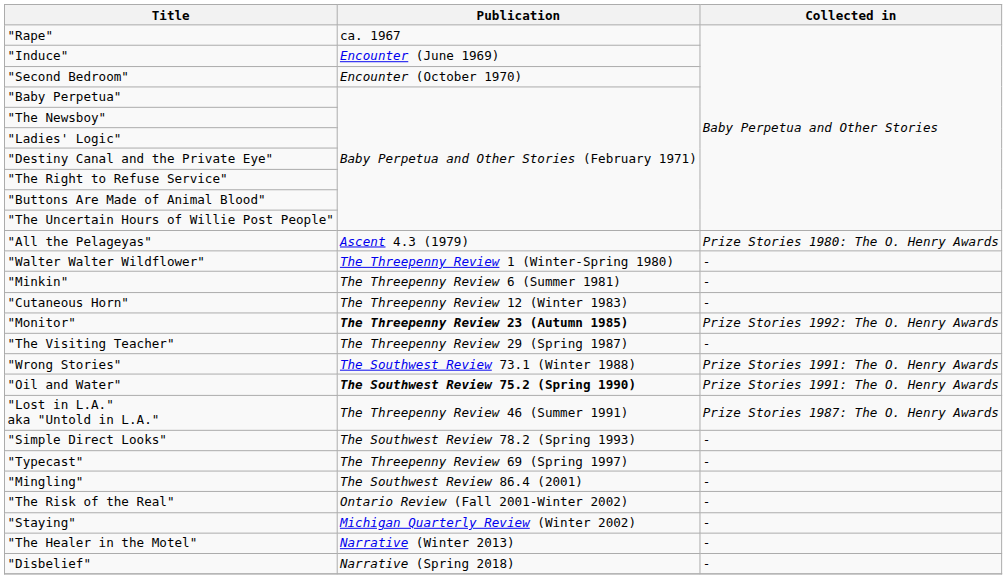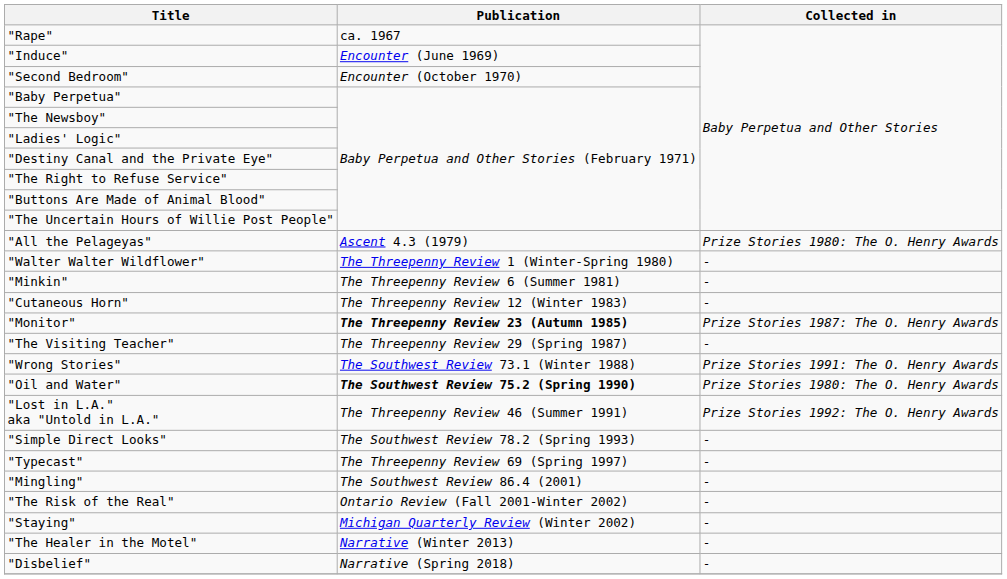 <table class="wikitable">
 <tr>
 <th>Title</th>
 <th>Publication</th>
 <th>Collected in</th>
 </tr>
 <tr>
 <td>"Rape"</td>
 <td>ca. 1967</td>
 <td rowspan=10><em>Baby Perpetua and Other Stories</em></td>
 </tr>
 <tr>
 <td>"Induce"</td>
 <td><em><a href='#'>Encounter</a></em> (June 1969)</td>
 </tr>
 <tr>
 <td>"Second Bedroom"</td>
 <td><em>Encounter</em> (October 1970)</td>
 </tr>
 <tr>
 <td>"Baby Perpetua"</td>
 <td rowspan=7><em>Baby Perpetua and Other Stories</em> (February 1971)</td>
 </tr>
 <tr>
 <td>"The Newsboy"</td>
 </tr>
 <tr>
 <td>"Ladies' Logic"</td>
 </tr>
 <tr>
 <td>"Destiny Canal and the Private Eye"</td>
 </tr>
 <tr>
 <td>"The Right to Refuse Service"</td>
 </tr>
 <tr>
 <td>"Buttons Are Made of Animal Blood"</td>
 </tr>
 <tr>
 <td>"The Uncertain Hours of Willie Post People"</td>
 </tr>
 <tr>
 <td>"All the Pelageyas"</td>
 <td><em><a href='#'>Ascent</a></em> 4.3 (1979)</td>
 <td><em>Prize Stories 1980: The O. Henry Awards</em></td>
 </tr>
 <tr>
 <td>"Walter Walter Wildflower"</td>
 <td><em><a href='#'>The Threepenny Review</a></em> 1 (Winter-Spring 1980)</td>
 <td>-</td>
 </tr>
 <tr>
 <td>"Minkin"</td>
 <td><em>The Threepenny Review</em> 6 (Summer 1981)</td>
 <td>-</td>
 </tr>
 <tr>
 <td>"Cutaneous Horn"</td>
 <td><em>The Threepenny Review</em> 12 (Winter 1983)</td>
 <td>-</td>
 </tr>
 <tr>
 <td>"Monitor"</td>
 <td><strong><em>The Threepenny Review</em> 23 (Autumn 1985)</strong></td>
-<td><em>Prize Stories 1992: The O. Henry Awards</em></td>
+<td><em>Prize Stories 1987: The O. Henry Awards</em></td>
 </tr>
 <tr>
 <td>"The Visiting Teacher"</td>
 <td><em>The Threepenny Review</em> 29 (Spring 1987)</td>
 <td>-</td>
 </tr>
 <tr>
 <td>"Wrong Stories"</td>
 <td><em><a href='#'>The Southwest Review</a></em> 73.1 (Winter 1988)</td>
 <td><em>Prize Stories 1991: The O. Henry Awards</em></td>
 </tr>
 <tr>
 <td>"Oil and Water"</td>
 <td><strong><em>The Southwest Review</em> 75.2 (Spring 1990)</strong></td>
-<td><em>Prize Stories 1991: The O. Henry Awards</em></td>
+<td><em>Prize Stories 1980: The O. Henry Awards</em></td>
 </tr>
 <tr>
 <td>"Lost in L.A."<br>aka "Untold in L.A."</td>
 <td><em>The Threepenny Review</em> 46 (Summer 1991)</td>
-<td><em>Prize Stories 1987: The O. Henry Awards</em></td>
+<td><em>Prize Stories 1992: The O. Henry Awards</em></td>
 </tr>
 <tr>
 <td>"Simple Direct Looks"</td>
 <td><em>The Southwest Review</em> 78.2 (Spring 1993)</td>
 <td>-</td>
 </tr>
 <tr>
 <td>"Typecast"</td>
 <td><em>The Threepenny Review</em> 69 (Spring 1997)</td>
 <td>-</td>
 </tr>
 <tr>
 <td>"Mingling"</td>
 <td><em>The Southwest Review</em> 86.4 (2001)</td>
 <td>-</td>
 </tr>
 <tr>
 <td>"The Risk of the Real"</td>
 <td><em>Ontario Review</em> (Fall 2001-Winter 2002)</td>
 <td>-</td>
 </tr>
 <tr>
 <td>"Staying"</td>
 <td><em><a href='#'>Michigan Quarterly Review</a></em> (Winter 2002)</td>
 <td>-</td>
 </tr>
 <tr>
 <td>"The Healer in the Motel"</td>
 <td><em><a href='#'>Narrative</a></em> (Winter 2013)</td>
 <td>-</td>
 </tr>
 <tr>
 <td>"Disbelief"</td>
 <td><em>Narrative</em> (Spring 2018)</td>
 <td>-</td>
 </tr>
 <tr>
 </tr>
 </table>
